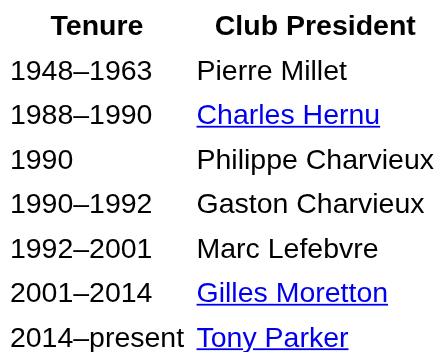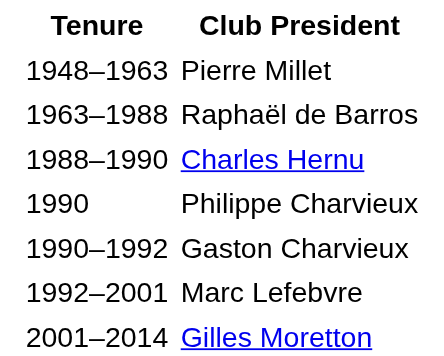 <table cellpadding="3" style="font-size:95% border="1" cellspacing="1" align="center" style="margin: 0 1em 0 1em; text-align:center; background-color:#FFFFFF; border-collapse: collapse; margin-top:12px; margin-bottom:12px">
 <tr>
 <th bgcolor="#FFFFFF" style="color:#000000;">Tenure</th>
 <th bgcolor="#FFFFFF" style="color:#000000;">Club President</th>
 </tr>
 <tr>
 <td>1948–1963</td>
 <td> Pierre Millet</td>
+</tr>
+<tr>
+<td>1963–1988</td>
+<td> Raphaël de Barros</td>
 </tr>
 <tr>
 <td>1988–1990</td>
 <td> <a href='#'>Charles Hernu</a></td>
 </tr>
 <tr>
 <td>1990</td>
 <td> Philippe Charvieux</td>
 </tr>
 <tr>
 <td>1990–1992</td>
 <td> Gaston Charvieux</td>
 </tr>
 <tr>
 <td>1992–2001</td>
 <td> Marc Lefebvre</td>
 </tr>
 <tr>
 <td>2001–2014</td>
 <td> <a href='#'>Gilles Moretton</a></td>
 </tr>
-<tr>
-<td>2014–present</td>
-<td> <a href='#'>Tony Parker</a></td>
-</tr>
 </table>
